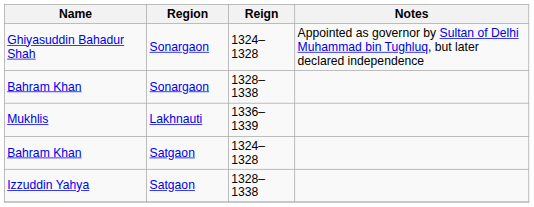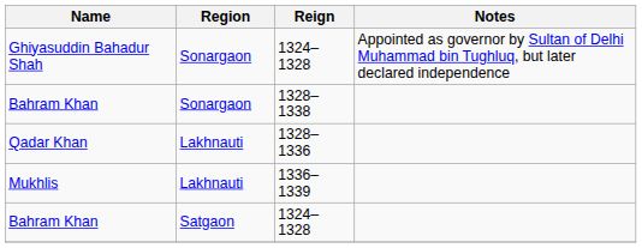 <table class="wikitable">
 <tr>
 <th width="180">Name</th>
 <th width="100">Region</th>
 <th width="80">Reign</th>
 <th width="300">Notes</th>
 </tr>
 <tr>
 <td><a href='#'>Ghiyasuddin Bahadur Shah</a></td>
 <td><a href='#'>Sonargaon</a></td>
 <td>1324–1328</td>
 <td>Appointed as governor by <a href='#'>Sultan of Delhi</a> <a href='#'>Muhammad bin Tughluq</a>, but later declared independence</td>
 </tr>
 <tr>
 <td><a href='#'>Bahram Khan</a></td>
 <td><a href='#'>Sonargaon</a></td>
 <td>1328–1338</td>
 <td></td>
 </tr>
 <tr>
+<td><a href='#'>Qadar Khan</a></td>
+<td><a href='#'>Lakhnauti</a></td>
+<td>1328–1336</td>
+<td></td>
+</tr>
+<tr>
 <td><a href='#'>Mukhlis</a></td>
 <td><a href='#'>Lakhnauti</a></td>
 <td>1336–1339</td>
 <td></td>
 </tr>
 <tr>
 <td><a href='#'>Bahram Khan</a></td>
 <td><a href='#'>Satgaon</a></td>
 <td>1324–1328</td>
 <td></td>
 </tr>
 <tr>
-<td><a href='#'>Izzuddin Yahya</a></td>
-<td><a href='#'>Satgaon</a></td>
-<td>1328–1338</td>
-<td></td>
-</tr>
-<tr>
 </tr>
 </table>
